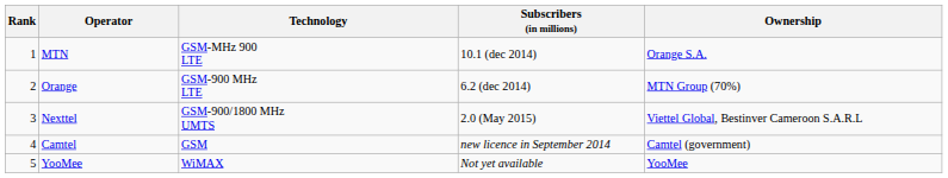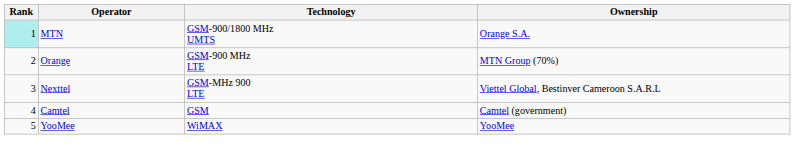 <table class="wikitable">
 <tr>
 <th style="width:3%;">Rank</th>
 <th style="width:15%;">Operator</th>
 <th style="width:30%;">Technology</th>
-<th style="width:20%;">Subscribers<br><small>(in millions)</small></th>
 <th style="width:32%;">Ownership</th>
 </tr>
 <tr>
-<td align=right>1</td>
+<td align=right style="background: paleturquoise;">1</td>
 <td><a href='#'>MTN</a></td>
-<td><a href='#'>GSM</a>-MHz 900<br><a href='#'>LTE</a></td>
-<td>10.1  (dec 2014)</td>
+<td><a href='#'>GSM</a>-900/1800 MHz<br><a href='#'>UMTS</a></td>
 <td><a href='#'>Orange S.A.</a></td>
 </tr>
 <tr>
 <td align=right>2</td>
 <td><a href='#'>Orange</a></td>
 <td><a href='#'>GSM</a>-900 MHz<br><a href='#'>LTE</a></td>
-<td>6.2  (dec 2014)</td>
 <td><a href='#'>MTN Group</a> (70%)</td>
 </tr>
 <tr>
 <td align=right>3</td>
 <td><a href='#'>Nexttel</a></td>
-<td><a href='#'>GSM</a>-900/1800 MHz<br><a href='#'>UMTS</a></td>
-<td>2.0  (May 2015)</td>
+<td><a href='#'>GSM</a>-MHz 900<br><a href='#'>LTE</a></td>
 <td><a href='#'>Viettel Global</a>, Bestinver Cameroon S.A.R.L</td>
 </tr>
 <tr>
 <td align=right>4</td>
 <td><a href='#'>Camtel</a></td>
 <td><a href='#'>GSM</a></td>
-<td><em>new licence in September 2014</em></td>
 <td><a href='#'>Camtel</a> (government)</td>
 </tr>
 <tr>
 <td align=right>5</td>
 <td><a href='#'>YooMee</a></td>
 <td><a href='#'>WiMAX</a></td>
-<td><em>Not yet available</em></td>
 <td><a href='#'>YooMee</a></td>
 </tr>
 </table>
